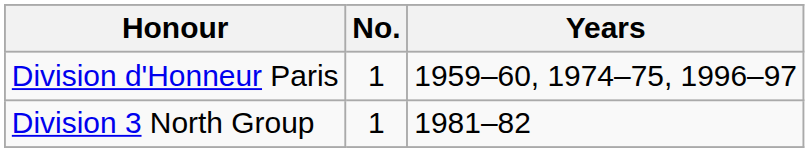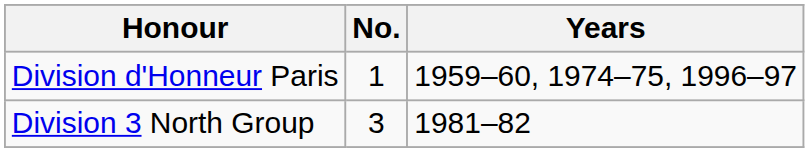 <table class="wikitable">
 <tr>
 <th>Honour</th>
 <th>No.</th>
 <th>Years</th>
 </tr>
 <tr>
 <td><a href='#'>Division d'Honneur</a> Paris</td>
 <td align="center">1</td>
 <td>1959–60, 1974–75, 1996–97</td>
 </tr>
 <tr>
 <td><a href='#'>Division 3</a> North Group</td>
-<td align="center">1</td>
+<td align="center">3</td>
 <td>1981–82</td>
 </tr>
 </table>
